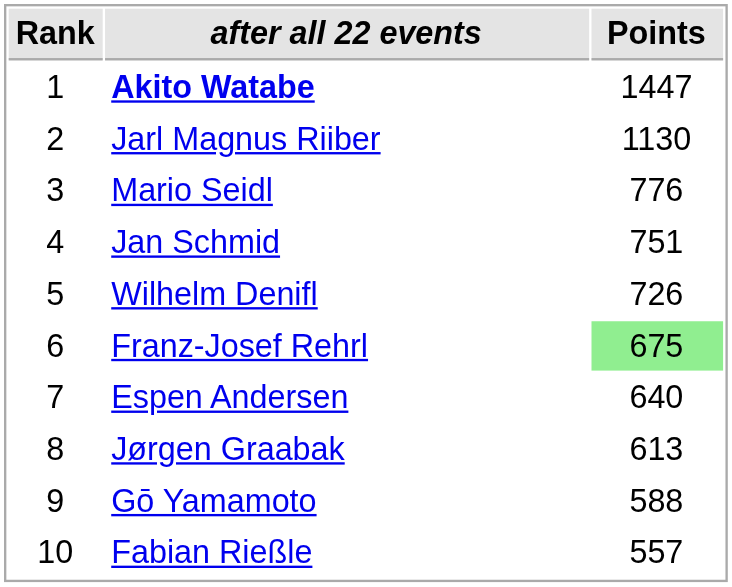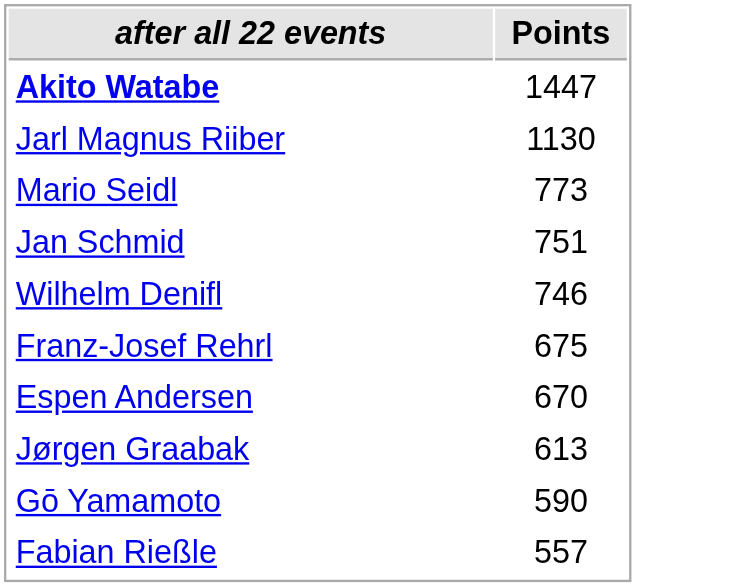 <table cellspacing="1" cellpadding="3" style="border:1px solid #AAAAAA;font-size:86%">
 <tr style="background-color: #E4E4E4;">
-<th style="border-bottom:1px solid #AAAAAA; width: 10px;">Rank</th>
 <th style="border-bottom:1px solid #AAAAAA; width: 200px;"><em>after all 22 events</em></th>
 <th style="border-bottom:1px solid #AAAAAA; width: 50px;">Points</th>
 </tr>
 <tr>
-<td align=center>1</td>
 <td><strong> <a href='#'>Akito Watabe</a></strong></td>
 <td align=center>1447</td>
 </tr>
 <tr>
-<td align=center>2</td>
 <td> <a href='#'>Jarl Magnus Riiber</a></td>
 <td align=center>1130</td>
 </tr>
 <tr>
-<td align=center>3</td>
 <td> <a href='#'>Mario Seidl</a></td>
-<td align=center>776</td>
+<td align=center>773</td>
 </tr>
 <tr>
-<td align=center>4</td>
 <td> <a href='#'>Jan Schmid</a></td>
 <td align=center>751</td>
 </tr>
 <tr>
-<td align=center>5</td>
 <td> <a href='#'>Wilhelm Denifl</a></td>
-<td align=center>726</td>
+<td align=center>746</td>
 </tr>
 <tr>
-<td align=center>6</td>
 <td> <a href='#'>Franz-Josef Rehrl</a></td>
-<td align=center style="background: lightgreen;">675</td>
+<td align=center>675</td>
 </tr>
 <tr>
-<td align=center>7</td>
 <td> <a href='#'>Espen Andersen</a></td>
-<td align=center>640</td>
+<td align=center>670</td>
 </tr>
 <tr>
-<td align=center>8</td>
 <td> <a href='#'>Jørgen Graabak</a></td>
 <td align=center>613</td>
 </tr>
 <tr>
-<td align=center>9</td>
 <td> <a href='#'>Gō Yamamoto</a></td>
-<td align=center>588</td>
+<td align=center>590</td>
 </tr>
 <tr>
-<td align=center>10</td>
 <td> <a href='#'>Fabian Rießle</a></td>
 <td align=center>557</td>
 </tr>
 </table>
